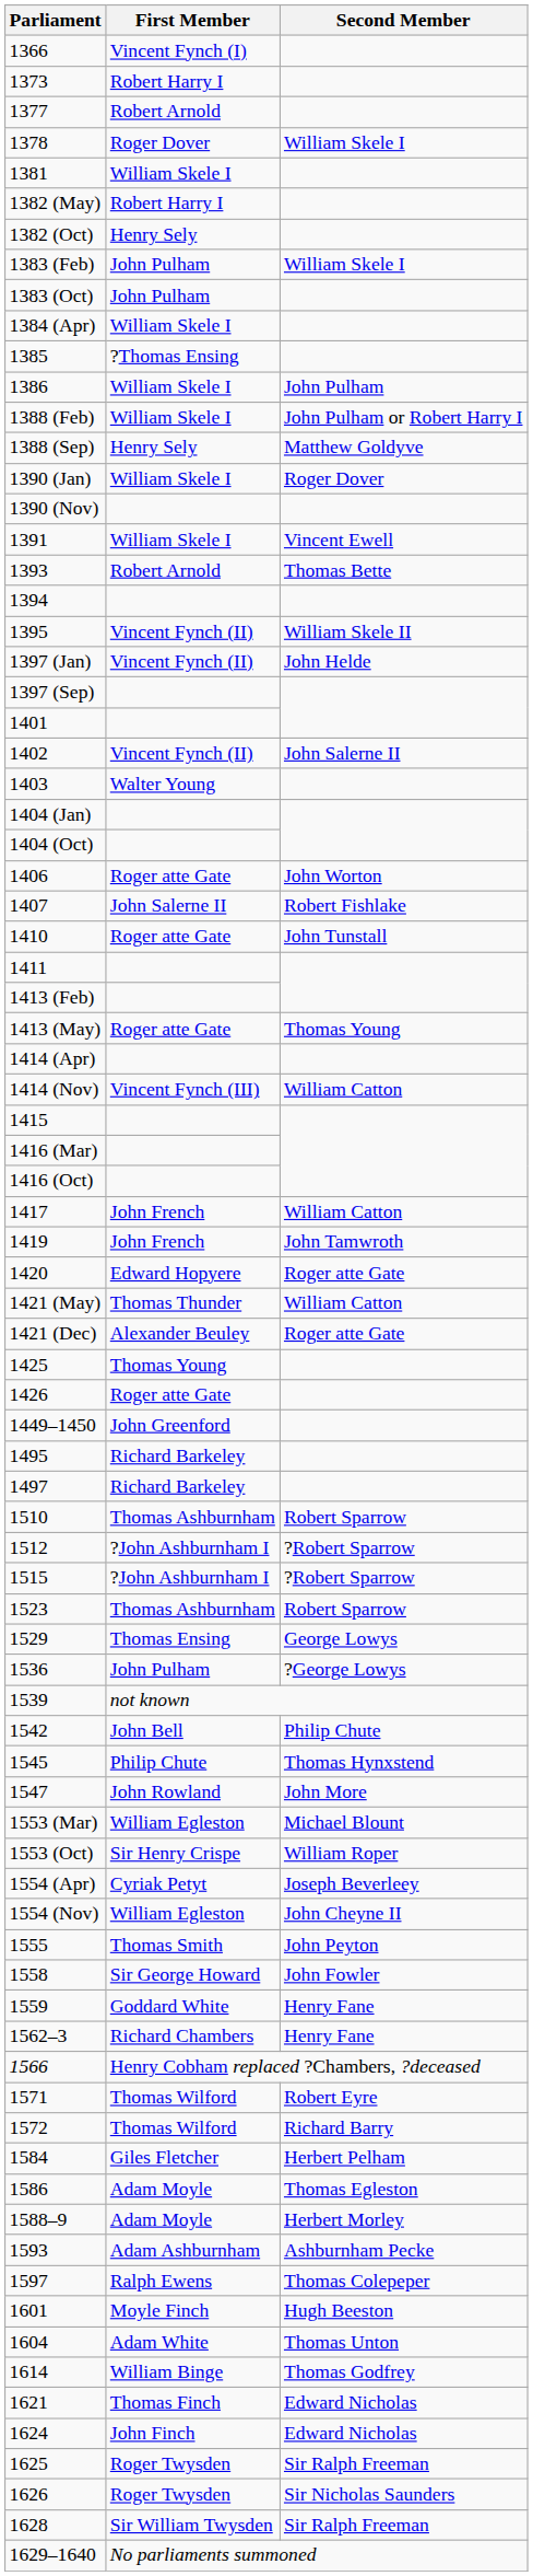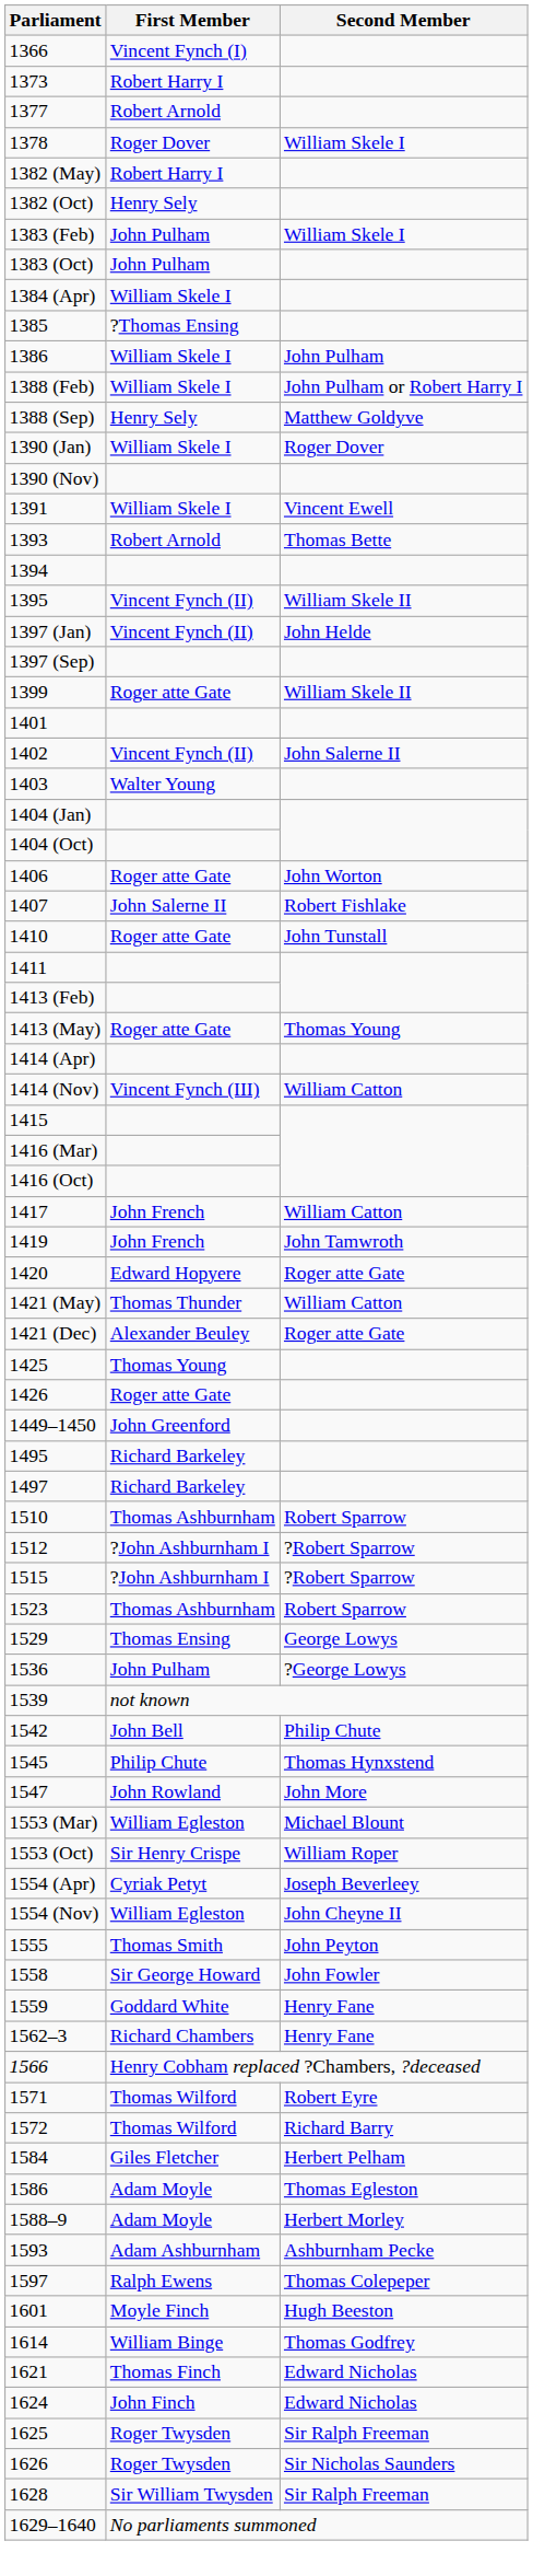 <table class="wikitable">
 <tr>
 <th>Parliament</th>
 <th>First Member</th>
 <th>Second Member</th>
 </tr>
 <tr>
 <td>1366</td>
 <td><a href='#'>Vincent Fynch (I)</a></td>
 </tr>
 <tr>
 <td>1373</td>
 <td><a href='#'>Robert Harry I</a></td>
 <td></td>
 </tr>
 <tr>
 <td>1377</td>
 <td><a href='#'>Robert Arnold</a></td>
 <td></td>
 </tr>
 <tr>
 <td>1378</td>
 <td><a href='#'>Roger Dover</a></td>
 <td><a href='#'>William Skele I</a></td>
-</tr>
-<tr>
-<td>1381</td>
-<td><a href='#'>William Skele I</a></td>
-<td></td>
 </tr>
 <tr>
 <td>1382 (May)</td>
 <td><a href='#'>Robert Harry I</a></td>
 </tr>
 <tr>
 <td>1382 (Oct)</td>
 <td><a href='#'>Henry Sely</a></td>
 <td></td>
 </tr>
 <tr>
 <td>1383 (Feb)</td>
 <td><a href='#'>John Pulham</a></td>
 <td><a href='#'>William Skele I</a></td>
 </tr>
 <tr>
 <td>1383 (Oct)</td>
 <td><a href='#'>John Pulham</a></td>
 <td></td>
 </tr>
 <tr>
 <td>1384 (Apr)</td>
 <td><a href='#'>William Skele I</a></td>
 <td></td>
 </tr>
 <tr>
 <td>1385</td>
 <td>?<a href='#'>Thomas Ensing</a></td>
 <td></td>
 </tr>
 <tr>
 <td>1386</td>
 <td><a href='#'>William Skele I</a></td>
 <td><a href='#'>John Pulham</a></td>
 </tr>
 <tr>
 <td>1388 (Feb)</td>
 <td><a href='#'>William Skele I</a></td>
 <td><a href='#'>John Pulham</a> or <a href='#'>Robert Harry I</a></td>
 </tr>
 <tr>
 <td>1388 (Sep)</td>
 <td><a href='#'>Henry Sely</a></td>
 <td><a href='#'>Matthew Goldyve</a></td>
 </tr>
 <tr>
 <td>1390 (Jan)</td>
 <td><a href='#'>William Skele I</a></td>
 <td><a href='#'>Roger Dover</a></td>
 </tr>
 <tr>
 <td>1390 (Nov)</td>
 <td></td>
 </tr>
 <tr>
 <td>1391</td>
 <td><a href='#'>William Skele I</a></td>
 <td><a href='#'>Vincent Ewell</a></td>
 </tr>
 <tr>
 <td>1393</td>
 <td><a href='#'>Robert Arnold</a></td>
 <td><a href='#'>Thomas Bette</a></td>
 </tr>
 <tr>
 <td>1394</td>
 <td></td>
 </tr>
 <tr>
 <td>1395</td>
 <td><a href='#'>Vincent Fynch (II)</a></td>
 <td><a href='#'>William Skele II</a></td>
 </tr>
 <tr>
 <td>1397 (Jan)</td>
 <td><a href='#'>Vincent Fynch (II)</a></td>
 <td><a href='#'>John Helde</a></td>
 </tr>
 <tr>
 <td>1397 (Sep)</td>
 <td></td>
+</tr>
+<tr>
+<td>1399</td>
+<td><a href='#'>Roger atte Gate</a></td>
+<td><a href='#'>William Skele II</a></td>
 </tr>
 <tr>
 <td>1401</td>
 <td></td>
 </tr>
 <tr>
 <td>1402</td>
 <td><a href='#'>Vincent Fynch (II)</a></td>
 <td><a href='#'>John Salerne II</a></td>
 </tr>
 <tr>
 <td>1403</td>
 <td><a href='#'>Walter Young</a></td>
 <td></td>
 </tr>
 <tr>
 <td>1404 (Jan)</td>
 <td></td>
 </tr>
 <tr>
 <td>1404 (Oct)</td>
 <td></td>
 </tr>
 <tr>
 <td>1406</td>
 <td><a href='#'>Roger atte Gate</a></td>
 <td><a href='#'>John Worton</a></td>
 </tr>
 <tr>
 <td>1407</td>
 <td><a href='#'>John Salerne II</a></td>
 <td><a href='#'>Robert Fishlake</a></td>
 </tr>
 <tr>
 <td>1410</td>
 <td><a href='#'>Roger atte Gate</a></td>
 <td><a href='#'>John Tunstall</a></td>
 </tr>
 <tr>
 <td>1411</td>
 <td></td>
 </tr>
 <tr>
 <td>1413 (Feb)</td>
 <td></td>
 </tr>
 <tr>
 <td>1413 (May)</td>
 <td><a href='#'>Roger atte Gate</a></td>
 <td><a href='#'>Thomas Young</a></td>
 </tr>
 <tr>
 <td>1414 (Apr)</td>
 <td></td>
 </tr>
 <tr>
 <td>1414 (Nov)</td>
 <td><a href='#'>Vincent Fynch (III)</a></td>
 <td><a href='#'>William Catton</a></td>
 </tr>
 <tr>
 <td>1415</td>
 <td></td>
 </tr>
 <tr>
 <td>1416 (Mar)</td>
 <td></td>
 </tr>
 <tr>
 <td>1416 (Oct)</td>
 <td></td>
 </tr>
 <tr>
 <td>1417</td>
 <td><a href='#'>John French</a></td>
 <td><a href='#'>William Catton</a></td>
 </tr>
 <tr>
 <td>1419</td>
 <td><a href='#'>John French</a></td>
 <td><a href='#'>John Tamwroth</a></td>
 </tr>
 <tr>
 <td>1420</td>
 <td><a href='#'>Edward Hopyere</a></td>
 <td><a href='#'>Roger atte Gate</a></td>
 </tr>
 <tr>
 <td>1421 (May)</td>
 <td><a href='#'>Thomas Thunder</a></td>
 <td><a href='#'>William Catton</a></td>
 </tr>
 <tr>
 <td>1421 (Dec)</td>
 <td><a href='#'>Alexander Beuley</a></td>
 <td><a href='#'>Roger atte Gate</a></td>
 </tr>
 <tr>
 <td>1425</td>
 <td><a href='#'>Thomas Young</a></td>
 <td></td>
 </tr>
 <tr>
 <td>1426</td>
 <td><a href='#'>Roger atte Gate</a></td>
 <td></td>
 </tr>
 <tr>
 <td>1449–1450</td>
 <td><a href='#'>John Greenford</a></td>
 <td></td>
 </tr>
 <tr>
 <td>1495</td>
 <td><a href='#'>Richard Barkeley</a></td>
 <td></td>
 </tr>
 <tr>
 <td>1497</td>
 <td><a href='#'>Richard Barkeley</a></td>
 <td></td>
 </tr>
 <tr>
 <td>1510</td>
 <td><a href='#'>Thomas Ashburnham</a></td>
 <td><a href='#'>Robert Sparrow</a></td>
 </tr>
 <tr>
 <td>1512</td>
 <td>?<a href='#'>John Ashburnham I</a></td>
 <td>?<a href='#'>Robert Sparrow</a></td>
 </tr>
 <tr>
 <td>1515</td>
 <td>?<a href='#'>John Ashburnham I</a></td>
 <td>?<a href='#'>Robert Sparrow</a></td>
 </tr>
 <tr>
 <td>1523</td>
 <td><a href='#'>Thomas Ashburnham</a></td>
 <td><a href='#'>Robert Sparrow</a></td>
 </tr>
 <tr>
 <td>1529</td>
 <td><a href='#'>Thomas Ensing</a></td>
 <td><a href='#'>George Lowys</a></td>
 </tr>
 <tr>
 <td>1536</td>
 <td><a href='#'>John Pulham</a></td>
 <td>?<a href='#'>George Lowys</a></td>
 </tr>
 <tr>
 <td>1539</td>
 <td colspan = "2"><em>not known</em></td>
 </tr>
 <tr>
 <td>1542</td>
 <td><a href='#'>John Bell</a></td>
 <td><a href='#'>Philip Chute</a></td>
 </tr>
 <tr>
 <td>1545</td>
 <td><a href='#'>Philip Chute</a></td>
 <td><a href='#'>Thomas Hynxstend</a></td>
 </tr>
 <tr>
 <td>1547</td>
 <td><a href='#'>John Rowland</a></td>
 <td><a href='#'>John More</a></td>
 </tr>
 <tr>
 <td>1553 (Mar)</td>
 <td><a href='#'>William Egleston</a></td>
 <td><a href='#'>Michael Blount</a></td>
 </tr>
 <tr>
 <td>1553 (Oct)</td>
 <td><a href='#'>Sir Henry Crispe</a></td>
 <td><a href='#'>William Roper</a></td>
 </tr>
 <tr>
 <td>1554 (Apr)</td>
 <td><a href='#'>Cyriak Petyt</a></td>
 <td><a href='#'>Joseph Beverleey</a></td>
 </tr>
 <tr>
 <td>1554 (Nov)</td>
 <td><a href='#'>William Egleston</a></td>
 <td><a href='#'>John Cheyne II</a></td>
 </tr>
 <tr>
 <td>1555</td>
 <td><a href='#'>Thomas Smith</a></td>
 <td><a href='#'>John Peyton</a></td>
 </tr>
 <tr>
 <td>1558</td>
 <td><a href='#'>Sir George Howard</a></td>
 <td><a href='#'>John Fowler</a></td>
 </tr>
 <tr>
 <td>1559</td>
 <td><a href='#'>Goddard White</a></td>
 <td><a href='#'>Henry Fane</a></td>
 </tr>
 <tr>
 <td>1562–3</td>
 <td><a href='#'>Richard Chambers</a></td>
 <td><a href='#'>Henry Fane</a></td>
 </tr>
 <tr>
 <td><em>1566</em></td>
 <td colspan = "2"><a href='#'>Henry Cobham</a> <em>replaced</em> ?Chambers, <em>?deceased</em> </td>
 </tr>
 <tr>
 <td>1571</td>
 <td><a href='#'>Thomas Wilford</a></td>
 <td><a href='#'>Robert Eyre</a></td>
 </tr>
 <tr>
 <td>1572</td>
 <td><a href='#'>Thomas Wilford</a></td>
 <td><a href='#'>Richard Barry</a></td>
 </tr>
 <tr>
 <td>1584</td>
 <td><a href='#'>Giles Fletcher</a></td>
 <td><a href='#'>Herbert Pelham</a></td>
 </tr>
 <tr>
 <td>1586</td>
 <td><a href='#'>Adam Moyle</a></td>
 <td><a href='#'>Thomas Egleston</a></td>
 </tr>
 <tr>
 <td>1588–9</td>
 <td><a href='#'>Adam Moyle</a></td>
 <td><a href='#'>Herbert Morley</a></td>
 </tr>
 <tr>
 <td>1593</td>
 <td><a href='#'>Adam Ashburnham</a></td>
 <td><a href='#'>Ashburnham Pecke</a></td>
 </tr>
 <tr>
 <td>1597</td>
 <td><a href='#'>Ralph Ewens</a></td>
 <td><a href='#'>Thomas Colepeper</a></td>
 </tr>
 <tr>
 <td>1601</td>
 <td><a href='#'>Moyle Finch</a></td>
 <td><a href='#'>Hugh Beeston</a></td>
 </tr>
 <tr>
-<td>1604</td>
-<td><a href='#'>Adam White</a></td>
-<td><a href='#'>Thomas Unton</a></td>
-</tr>
-<tr>
 <td>1614</td>
 <td><a href='#'>William Binge</a></td>
 <td><a href='#'>Thomas Godfrey</a></td>
 </tr>
 <tr>
 <td>1621</td>
 <td><a href='#'>Thomas Finch</a></td>
 <td><a href='#'>Edward Nicholas</a></td>
 </tr>
 <tr>
 <td>1624</td>
 <td><a href='#'>John Finch</a></td>
 <td><a href='#'>Edward Nicholas</a></td>
 </tr>
 <tr>
 <td>1625</td>
 <td><a href='#'>Roger Twysden</a></td>
 <td><a href='#'>Sir Ralph Freeman</a></td>
 </tr>
 <tr>
 <td>1626</td>
 <td><a href='#'>Roger Twysden</a></td>
 <td><a href='#'>Sir Nicholas Saunders</a></td>
 </tr>
 <tr>
 <td>1628</td>
 <td><a href='#'>Sir William Twysden</a></td>
 <td><a href='#'>Sir Ralph Freeman</a></td>
 </tr>
 <tr>
 <td>1629–1640</td>
 <td colspan = "2"><em>No parliaments summoned</em></td>
 </tr>
 </table>
